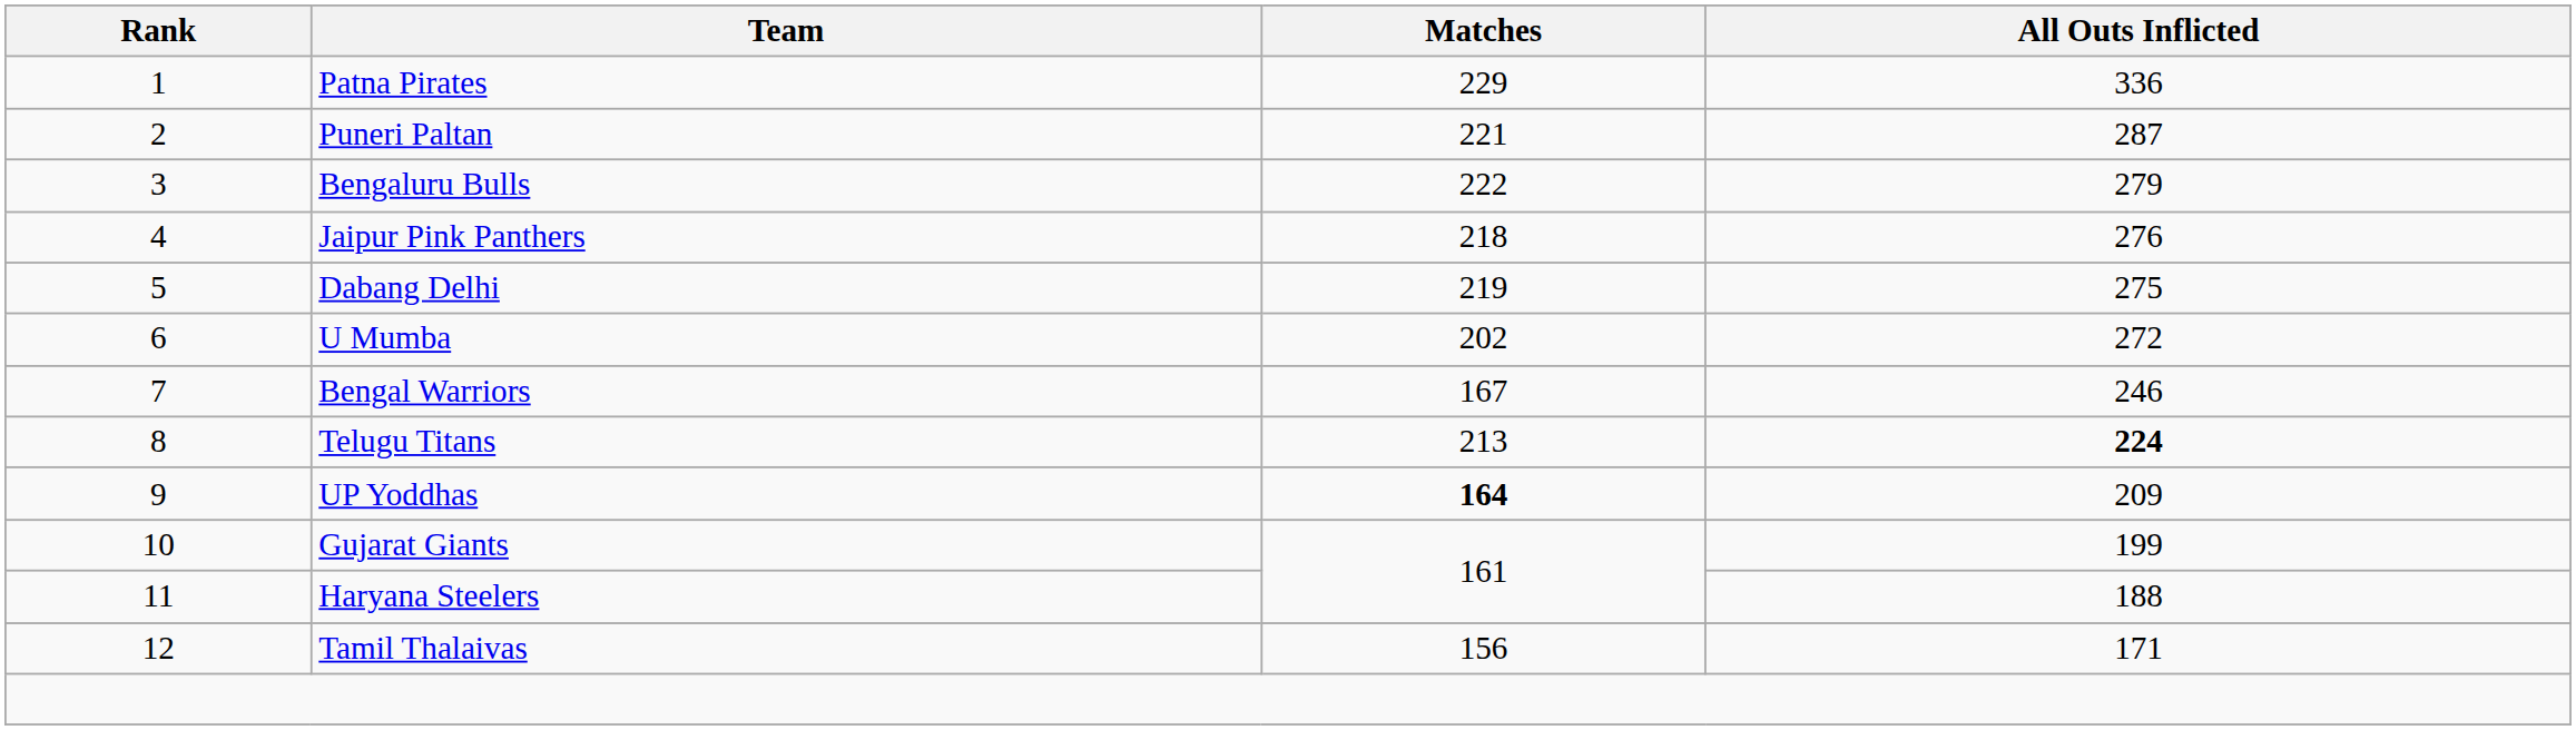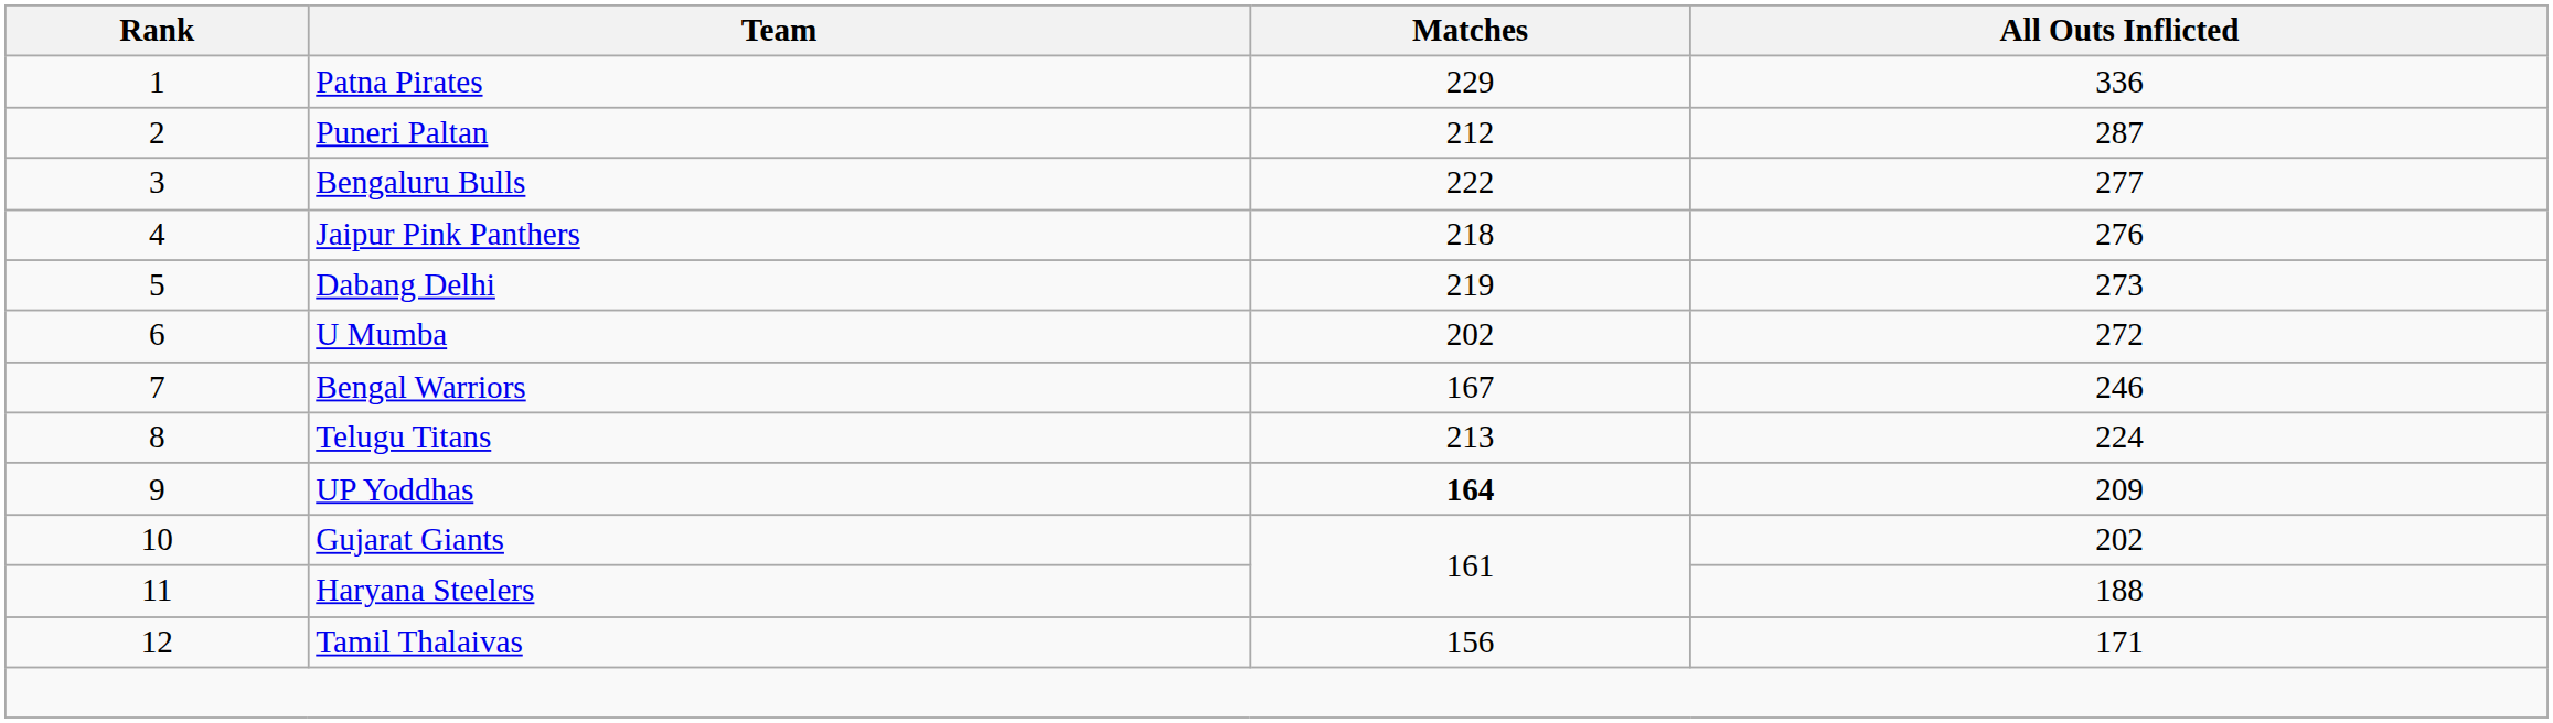 <table class="wikitable" align="center" style="text-align: center; font-size: 100%; width:80%">
 <tr>
 <th>Rank</th>
 <th>Team</th>
 <th>Matches</th>
 <th>All Outs Inflicted</th>
 </tr>
 <tr>
 <td>1</td>
 <td style="text-align:left"><a href='#'>Patna Pirates</a></td>
 <td>229</td>
 <td>336</td>
 </tr>
 <tr>
 <td>2</td>
 <td style="text-align:left"><a href='#'>Puneri Paltan</a></td>
-<td>221</td>
+<td>212</td>
 <td>287</td>
 </tr>
 <tr>
 <td>3</td>
 <td style="text-align:left"><a href='#'>Bengaluru Bulls</a></td>
 <td>222</td>
-<td>279</td>
+<td>277</td>
 </tr>
 <tr>
 <td>4</td>
 <td style="text-align:left"><a href='#'>Jaipur Pink Panthers</a></td>
 <td>218</td>
 <td>276</td>
 </tr>
 <tr>
 <td>5</td>
 <td style="text-align:left"><a href='#'>Dabang Delhi</a></td>
 <td>219</td>
-<td>275</td>
+<td>273</td>
 </tr>
 <tr>
 <td>6</td>
 <td style="text-align:left"><a href='#'>U Mumba</a></td>
 <td>202</td>
 <td>272</td>
 </tr>
 <tr>
 <td>7</td>
 <td style="text-align:left"><a href='#'>Bengal Warriors</a></td>
 <td>167</td>
 <td>246</td>
 </tr>
 <tr>
 <td>8</td>
 <td style="text-align:left"><a href='#'>Telugu Titans</a></td>
 <td>213</td>
-<td><strong>224</strong></td>
+<td>224</td>
 </tr>
 <tr>
 <td>9</td>
 <td style="text-align:left"><a href='#'>UP Yoddhas</a></td>
 <td><strong>164</strong></td>
 <td>209</td>
 </tr>
 <tr>
 <td>10</td>
 <td style="text-align:left"><a href='#'>Gujarat Giants</a></td>
 <td rowspan=2>161</td>
-<td>199</td>
+<td>202</td>
 </tr>
 <tr>
 <td>11</td>
 <td style="text-align:left"><a href='#'>Haryana Steelers</a></td>
 <td>188</td>
 </tr>
 <tr>
 <td>12</td>
 <td style="text-align:left"><a href='#'>Tamil Thalaivas</a></td>
 <td>156</td>
 <td>171</td>
 </tr>
 <tr>
 <td colspan="6"><br></td>
 </tr>
 </table>
